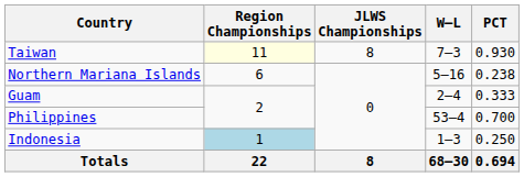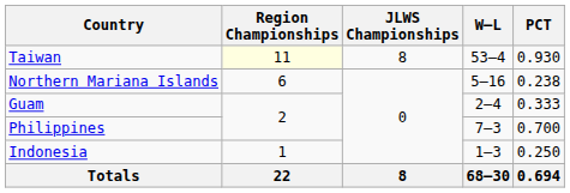 <table class="wikitable">
 <tr>
 <th>Country</th>
 <th>Region<br>Championships</th>
 <th>JLWS<br>Championships</th>
 <th>W–L</th>
 <th>PCT</th>
 </tr>
 <tr>
 <td> <a href='#'>Taiwan</a></td>
 <td align=center style="background: lightyellow;">11</td>
 <td align="center">8</td>
-<td align=center>7–3</td>
+<td align="center">53–4</td>
 <td align="center">0.930</td>
 </tr>
 <tr>
 <td> <a href='#'>Northern Mariana Islands</a></td>
 <td align=center>6</td>
 <td align=center rowspan=4>0</td>
 <td align=center>5–16</td>
 <td align=center>0.238</td>
 </tr>
 <tr>
 <td> <a href='#'>Guam</a></td>
 <td align=center rowspan=2>2</td>
 <td align=center>2–4</td>
 <td align=center>0.333</td>
 </tr>
 <tr>
 <td> <a href='#'>Philippines</a></td>
-<td align="center">53–4</td>
+<td align=center>7–3</td>
 <td align=center>0.700</td>
 </tr>
 <tr>
 <td> <a href='#'>Indonesia</a></td>
-<td align=center style="background: lightblue;">1</td>
+<td align=center>1</td>
 <td align=center>1–3</td>
 <td align=center>0.250</td>
 </tr>
 <tr>
 <th>Totals</th>
 <th>22</th>
 <th>8</th>
 <th>68–30</th>
 <th>0.694</th>
 </tr>
 </table>
